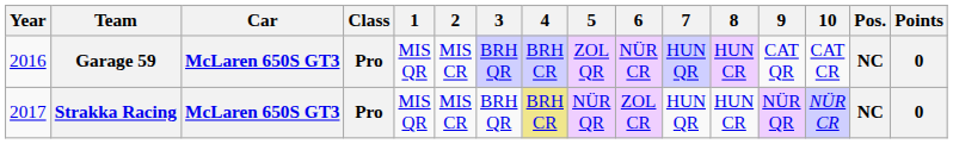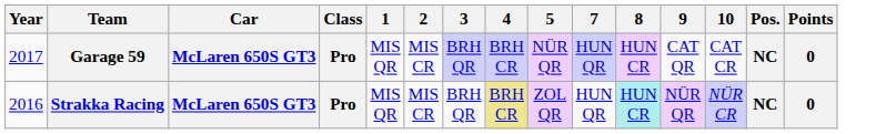 <table class="wikitable" border="1" style="text-align:center; font-size:90%;">
 <tr>
 <th>Year</th>
 <th>Team</th>
 <th>Car</th>
 <th>Class</th>
 <th>1</th>
 <th>2</th>
 <th>3</th>
 <th>4</th>
 <th>5</th>
-<th>6</th>
 <th>7</th>
 <th>8</th>
 <th>9</th>
 <th>10</th>
 <th>Pos.</th>
 <th>Points</th>
 </tr>
 <tr>
-<td><a href='#'>2016</a></td>
+<td><a href='#'>2017</a></td>
 <th>Garage 59</th>
 <th><a href='#'>McLaren 650S GT3</a></th>
 <th>Pro</th>
 <td><a href='#'>MIS<br>QR</a></td>
 <td><a href='#'>MIS<br>CR</a></td>
 <td style="background:#CFCFFF;"><a href='#'>BRH<br>QR</a><br></td>
 <td style="background:#CFCFFF;"><a href='#'>BRH<br>CR</a><br></td>
-<td style="background:#EFCFFF;"><a href='#'>ZOL<br>QR</a><br></td>
-<td style="background:#EFCFFF;"><a href='#'>NÜR<br>CR</a><br></td>
+<td style="background:#EFCFFF;"><a href='#'>NÜR<br>QR</a><br></td>
 <td style="background:#CFCFFF;"><a href='#'>HUN<br>QR</a><br></td>
 <td style="background:#EFCFFF;"><a href='#'>HUN<br>CR</a><br></td>
 <td><a href='#'>CAT<br>QR</a></td>
 <td><a href='#'>CAT<br>CR</a></td>
 <th>NC</th>
 <th>0</th>
 </tr>
 <tr>
-<td><a href='#'>2017</a></td>
+<td><a href='#'>2016</a></td>
 <th><a href='#'>Strakka Racing</a></th>
 <th><a href='#'>McLaren 650S GT3</a></th>
 <th>Pro</th>
 <td><a href='#'>MIS<br>QR</a></td>
 <td><a href='#'>MIS<br>CR</a></td>
 <td><a href='#'>BRH<br>QR</a></td>
 <td style="background: khaki;"><a href='#'>BRH<br>CR</a></td>
-<td style="background:#EFCFFF;"><a href='#'>NÜR<br>QR</a><br></td>
-<td style="background:#EFCFFF;"><a href='#'>ZOL<br>CR</a><br></td>
+<td style="background:#EFCFFF;"><a href='#'>ZOL<br>QR</a><br></td>
 <td><a href='#'>HUN<br>QR</a></td>
-<td><a href='#'>HUN<br>CR</a></td>
+<td style="background: paleturquoise;"><a href='#'>HUN<br>CR</a></td>
 <td style="background:#EFCFFF;"><a href='#'>NÜR<br>QR</a><br></td>
 <td style="background:#CFCFFF;"><em><a href='#'>NÜR<br>CR</a></em><br></td>
 <th>NC</th>
 <th>0</th>
 </tr>
 </table>
